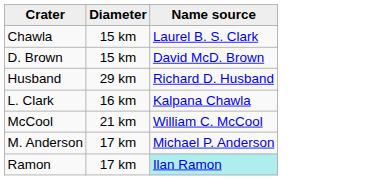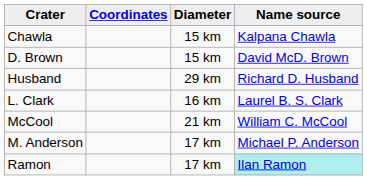 <table class="wikitable">
 <tr>
 <th style="background:#eeeeee;">Crater</th>
+<th style="background:#eeeeee;"><a href='#'>Coordinates</a></th>
 <th style="background:#eeeeee;">Diameter</th>
 <th style="background:#eeeeee;">Name source</th>
 </tr>
 <tr>
 <td>Chawla</td>
+<td></td>
 <td align="center">15 km</td>
-<td><a href='#'>Laurel B. S. Clark</a></td>
+<td><a href='#'>Kalpana Chawla</a></td>
 </tr>
 <tr>
 <td>D. Brown</td>
+<td></td>
 <td align="center">15 km</td>
 <td><a href='#'>David McD. Brown</a></td>
 </tr>
 <tr>
 <td>Husband</td>
+<td></td>
 <td align="center">29 km</td>
 <td><a href='#'>Richard D. Husband</a></td>
 </tr>
 <tr>
 <td>L. Clark</td>
+<td></td>
 <td align="center">16 km</td>
-<td><a href='#'>Kalpana Chawla</a></td>
+<td><a href='#'>Laurel B. S. Clark</a></td>
 </tr>
 <tr>
 <td>McCool</td>
+<td></td>
 <td align="center">21 km</td>
 <td><a href='#'>William C. McCool</a></td>
 </tr>
 <tr>
 <td>M. Anderson</td>
+<td></td>
 <td align="center">17 km</td>
 <td><a href='#'>Michael P. Anderson</a></td>
 </tr>
 <tr>
 <td>Ramon</td>
+<td></td>
 <td align="center">17 km</td>
 <td style="background: paleturquoise;"><a href='#'>Ilan Ramon</a></td>
 </tr>
 </table>
